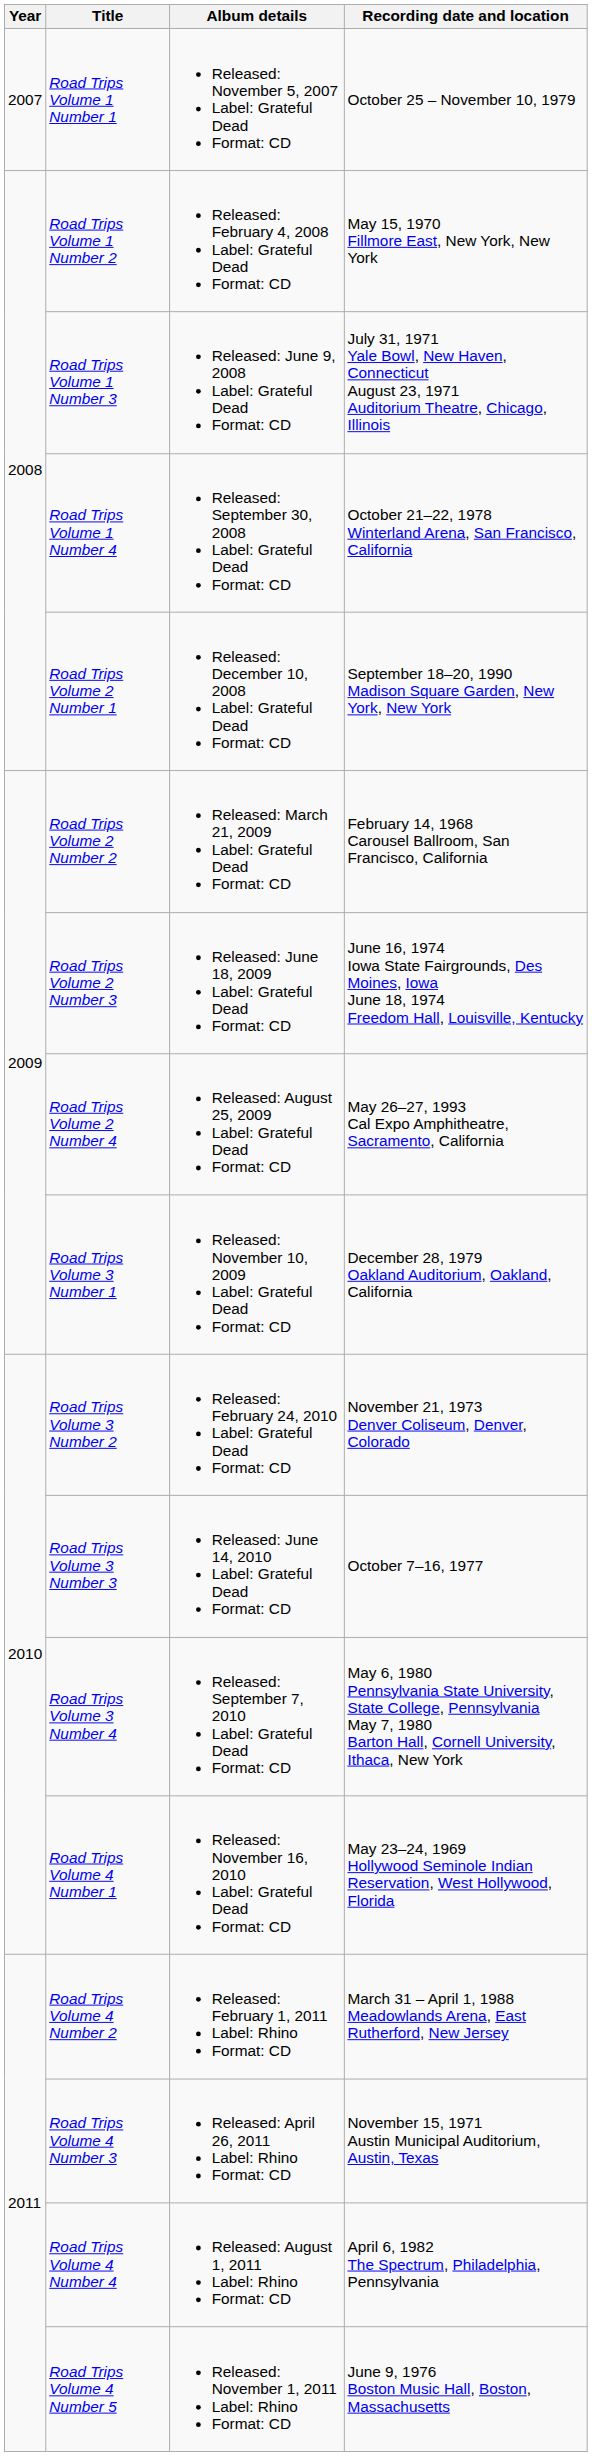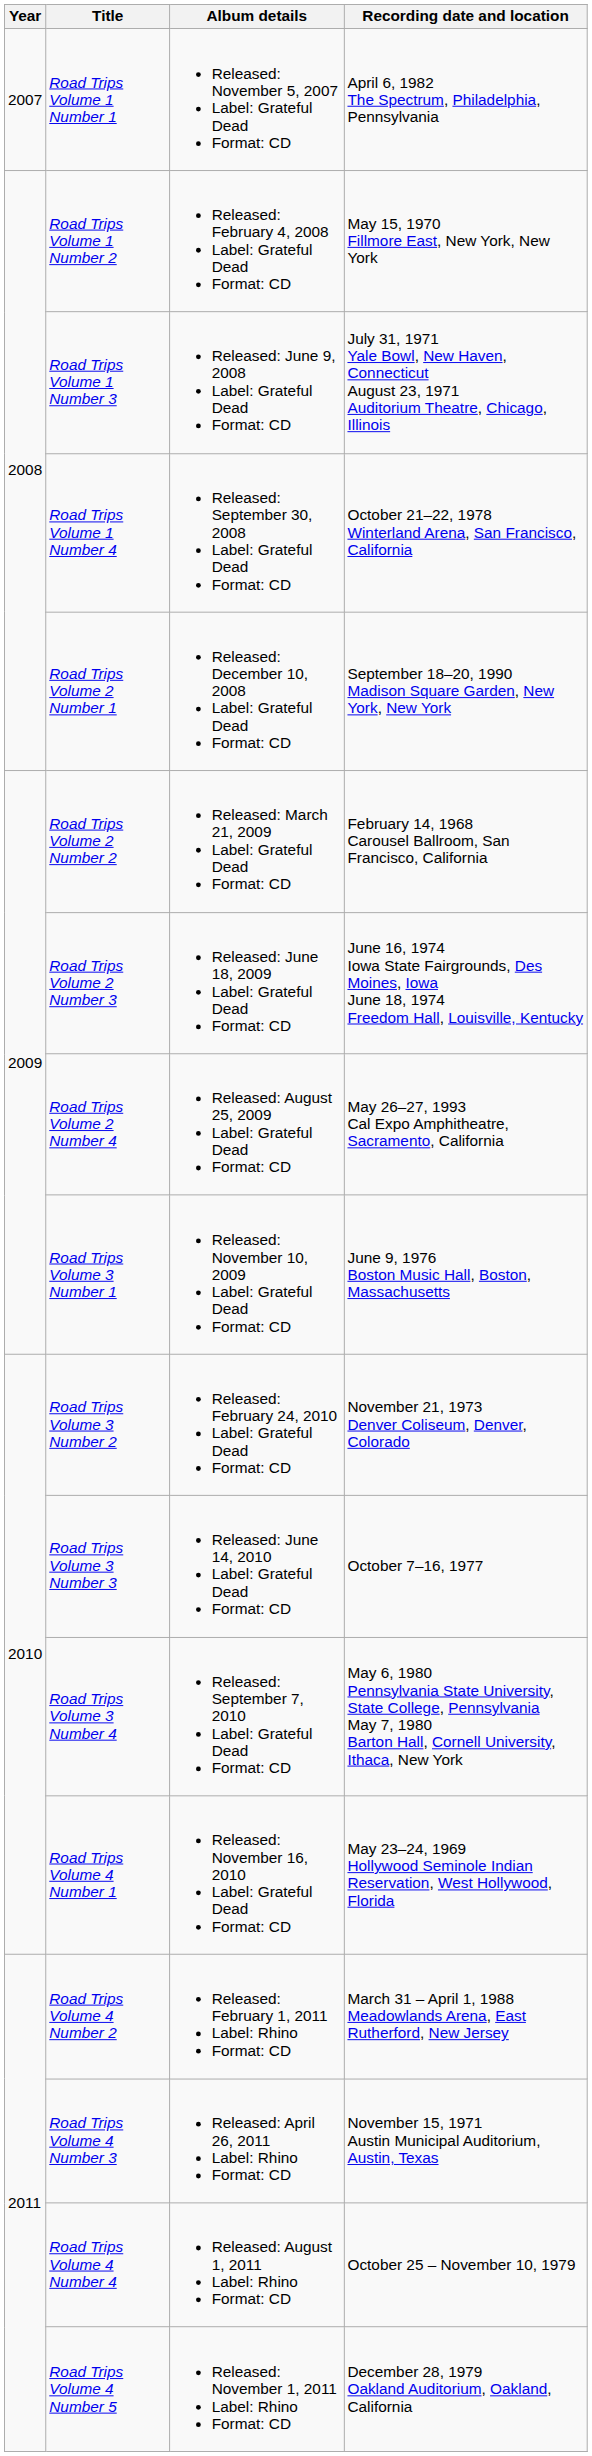 <table class="wikitable">
 <tr>
 <th scope="col">Year</th>
 <th scope="col">Title</th>
 <th scope="col">Album details</th>
 <th scope="col">Recording date and location</th>
 </tr>
 <tr>
 <td>2007</td>
 <td><em><a href='#'>Road Trips Volume 1 Number 1</a></em></td>
 <td><br><ul><li>Released: November 5, 2007</li><li>Label: Grateful Dead</li><li>Format: CD</li></ul></td>
-<td>October 25 – November 10, 1979</td>
+<td>April 6, 1982 <br> <a href='#'>The Spectrum</a>, <a href='#'>Philadelphia</a>, Pennsylvania</td>
 </tr>
 <tr>
 <td rowspan="4">2008</td>
 <td><em><a href='#'>Road Trips Volume 1 Number 2</a></em></td>
 <td><br><ul><li>Released: February 4, 2008</li><li>Label: Grateful Dead</li><li>Format: CD</li></ul></td>
 <td>May 15, 1970 <br> <a href='#'>Fillmore East</a>, New York, New York</td>
 </tr>
 <tr>
 <td><em><a href='#'>Road Trips Volume 1 Number 3</a></em></td>
 <td><br><ul><li>Released: June 9, 2008</li><li>Label: Grateful Dead</li><li>Format: CD</li></ul></td>
 <td>July 31, 1971 <br> <a href='#'>Yale Bowl</a>, <a href='#'>New Haven</a>, <a href='#'>Connecticut</a> <br> August 23, 1971 <br> <a href='#'>Auditorium Theatre</a>, <a href='#'>Chicago</a>, <a href='#'>Illinois</a></td>
 </tr>
 <tr>
 <td><em><a href='#'>Road Trips Volume 1 Number 4</a></em></td>
 <td><br><ul><li>Released: September 30, 2008</li><li>Label: Grateful Dead</li><li>Format: CD</li></ul></td>
 <td>October 21–22, 1978 <br> <a href='#'>Winterland Arena</a>, <a href='#'>San Francisco</a>, <a href='#'>California</a></td>
 </tr>
 <tr>
 <td><em><a href='#'>Road Trips Volume 2 Number 1</a></em></td>
 <td><br><ul><li>Released: December 10, 2008</li><li>Label: Grateful Dead</li><li>Format: CD</li></ul></td>
 <td>September 18–20, 1990 <br> <a href='#'>Madison Square Garden</a>, <a href='#'>New York</a>, <a href='#'>New York</a></td>
 </tr>
 <tr>
 <td rowspan="4">2009</td>
 <td><em><a href='#'>Road Trips Volume 2 Number 2</a></em></td>
 <td><br><ul><li>Released: March 21, 2009</li><li>Label: Grateful Dead</li><li>Format: CD</li></ul></td>
 <td>February 14, 1968 <br> Carousel Ballroom, San Francisco, California</td>
 </tr>
 <tr>
 <td><em><a href='#'>Road Trips Volume 2 Number 3</a></em></td>
 <td><br><ul><li>Released: June 18, 2009</li><li>Label: Grateful Dead</li><li>Format: CD</li></ul></td>
 <td>June 16, 1974 <br> Iowa State Fairgrounds, <a href='#'>Des Moines</a>, <a href='#'>Iowa</a> <br> June 18, 1974 <br> <a href='#'>Freedom Hall</a>, <a href='#'>Louisville, Kentucky</a></td>
 </tr>
 <tr>
 <td><em><a href='#'>Road Trips Volume 2 Number 4</a></em></td>
 <td><br><ul><li>Released: August 25, 2009</li><li>Label: Grateful Dead</li><li>Format: CD</li></ul></td>
 <td>May 26–27, 1993 <br> Cal Expo Amphitheatre, <a href='#'>Sacramento</a>, California</td>
 </tr>
 <tr>
 <td><em><a href='#'>Road Trips Volume 3 Number 1</a></em></td>
 <td><br><ul><li>Released: November 10, 2009</li><li>Label: Grateful Dead</li><li>Format: CD</li></ul></td>
-<td>December 28, 1979 <br> <a href='#'>Oakland Auditorium</a>, <a href='#'>Oakland</a>, California</td>
+<td>June 9, 1976 <br> <a href='#'>Boston Music Hall</a>, <a href='#'>Boston</a>, <a href='#'>Massachusetts</a></td>
 </tr>
 <tr>
 <td rowspan="4">2010</td>
 <td><em><a href='#'>Road Trips Volume 3 Number 2</a></em></td>
 <td><br><ul><li>Released: February 24, 2010</li><li>Label: Grateful Dead</li><li>Format: CD</li></ul></td>
 <td>November 21, 1973 <br> <a href='#'>Denver Coliseum</a>, <a href='#'>Denver</a>, <a href='#'>Colorado</a></td>
 </tr>
 <tr>
 <td><em><a href='#'>Road Trips Volume 3 Number 3</a></em></td>
 <td><br><ul><li>Released: June 14, 2010</li><li>Label: Grateful Dead</li><li>Format: CD</li></ul></td>
 <td>October 7–16, 1977</td>
 </tr>
 <tr>
 <td><em><a href='#'>Road Trips Volume 3 Number 4</a></em></td>
 <td><br><ul><li>Released: September 7, 2010</li><li>Label: Grateful Dead</li><li>Format: CD</li></ul></td>
 <td>May 6, 1980 <br> <a href='#'>Pennsylvania State University</a>, <a href='#'>State College</a>, <a href='#'>Pennsylvania</a> <br> May 7, 1980 <br> <a href='#'>Barton Hall</a>, <a href='#'>Cornell University</a>, <a href='#'>Ithaca</a>, New York</td>
 </tr>
 <tr>
 <td><em><a href='#'>Road Trips Volume 4 Number 1</a></em></td>
 <td><br><ul><li>Released: November 16, 2010</li><li>Label: Grateful Dead</li><li>Format: CD</li></ul></td>
 <td>May 23–24, 1969 <br> <a href='#'>Hollywood Seminole Indian Reservation</a>, <a href='#'>West Hollywood</a>, <a href='#'>Florida</a></td>
 </tr>
 <tr>
 <td rowspan="4">2011</td>
 <td><em><a href='#'>Road Trips Volume 4 Number 2</a></em></td>
 <td><br><ul><li>Released: February 1, 2011</li><li>Label: Rhino</li><li>Format: CD</li></ul></td>
 <td>March 31 – April 1, 1988 <br> <a href='#'>Meadowlands Arena</a>, <a href='#'>East Rutherford</a>, <a href='#'>New Jersey</a></td>
 </tr>
 <tr>
 <td><em><a href='#'>Road Trips Volume 4 Number 3</a></em></td>
 <td><br><ul><li>Released: April 26, 2011</li><li>Label: Rhino</li><li>Format: CD</li></ul></td>
 <td>November 15, 1971 <br> Austin Municipal Auditorium, <a href='#'>Austin, Texas</a></td>
 </tr>
 <tr>
 <td><em><a href='#'>Road Trips Volume 4 Number 4</a></em></td>
 <td><br><ul><li>Released: August 1, 2011</li><li>Label: Rhino</li><li>Format: CD</li></ul></td>
-<td>April 6, 1982 <br> <a href='#'>The Spectrum</a>, <a href='#'>Philadelphia</a>, Pennsylvania</td>
+<td>October 25 – November 10, 1979</td>
 </tr>
 <tr>
 <td><em><a href='#'>Road Trips Volume 4 Number 5</a></em></td>
 <td><br><ul><li>Released: November 1, 2011</li><li>Label: Rhino</li><li>Format: CD</li></ul></td>
-<td>June 9, 1976 <br> <a href='#'>Boston Music Hall</a>, <a href='#'>Boston</a>, <a href='#'>Massachusetts</a></td>
+<td>December 28, 1979 <br> <a href='#'>Oakland Auditorium</a>, <a href='#'>Oakland</a>, California</td>
 </tr>
 </table>
